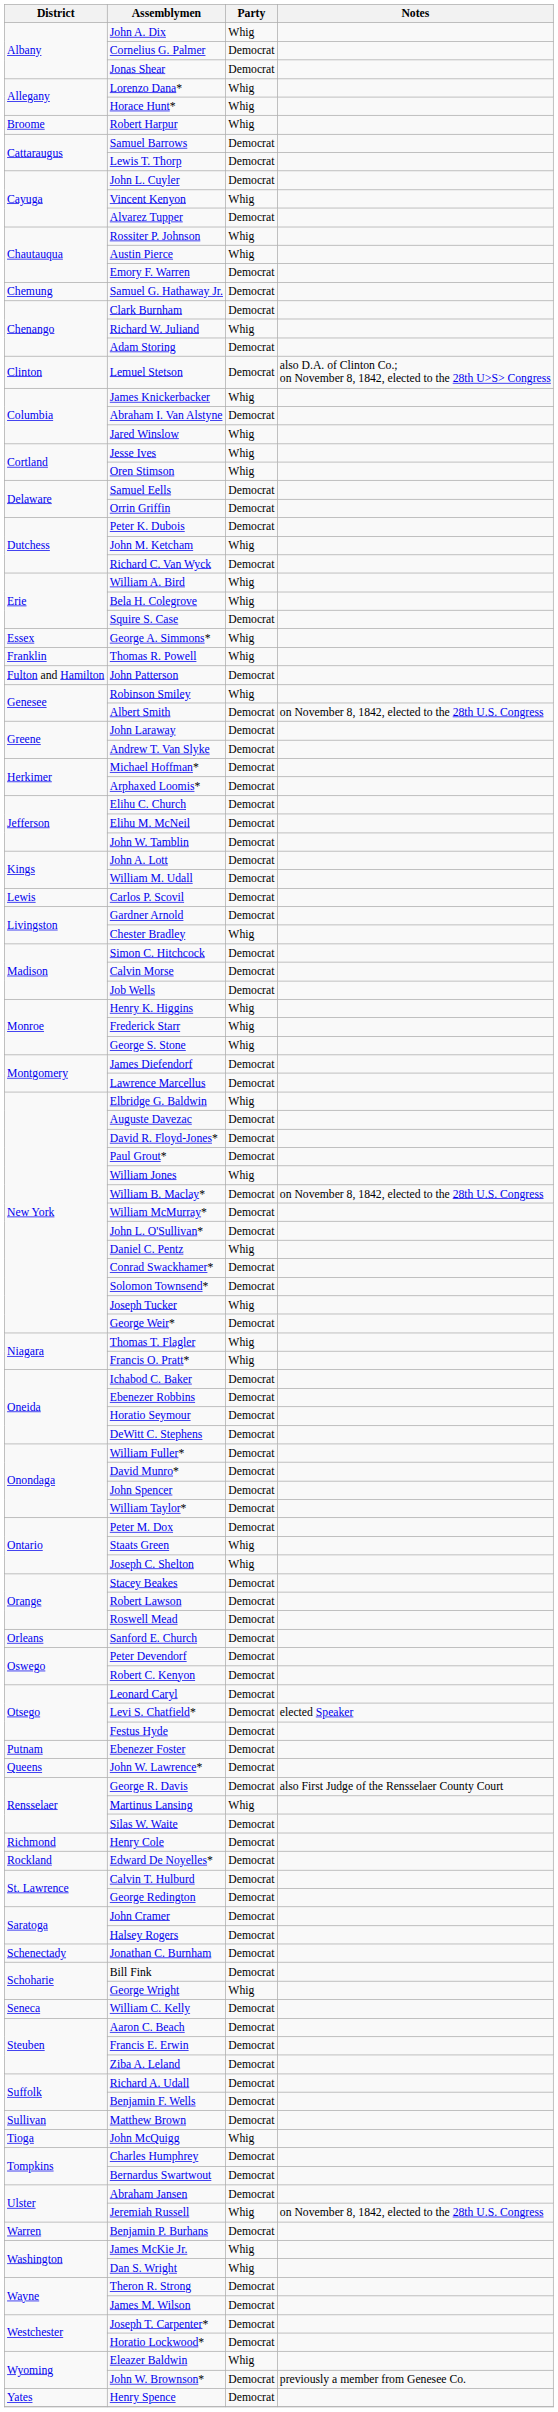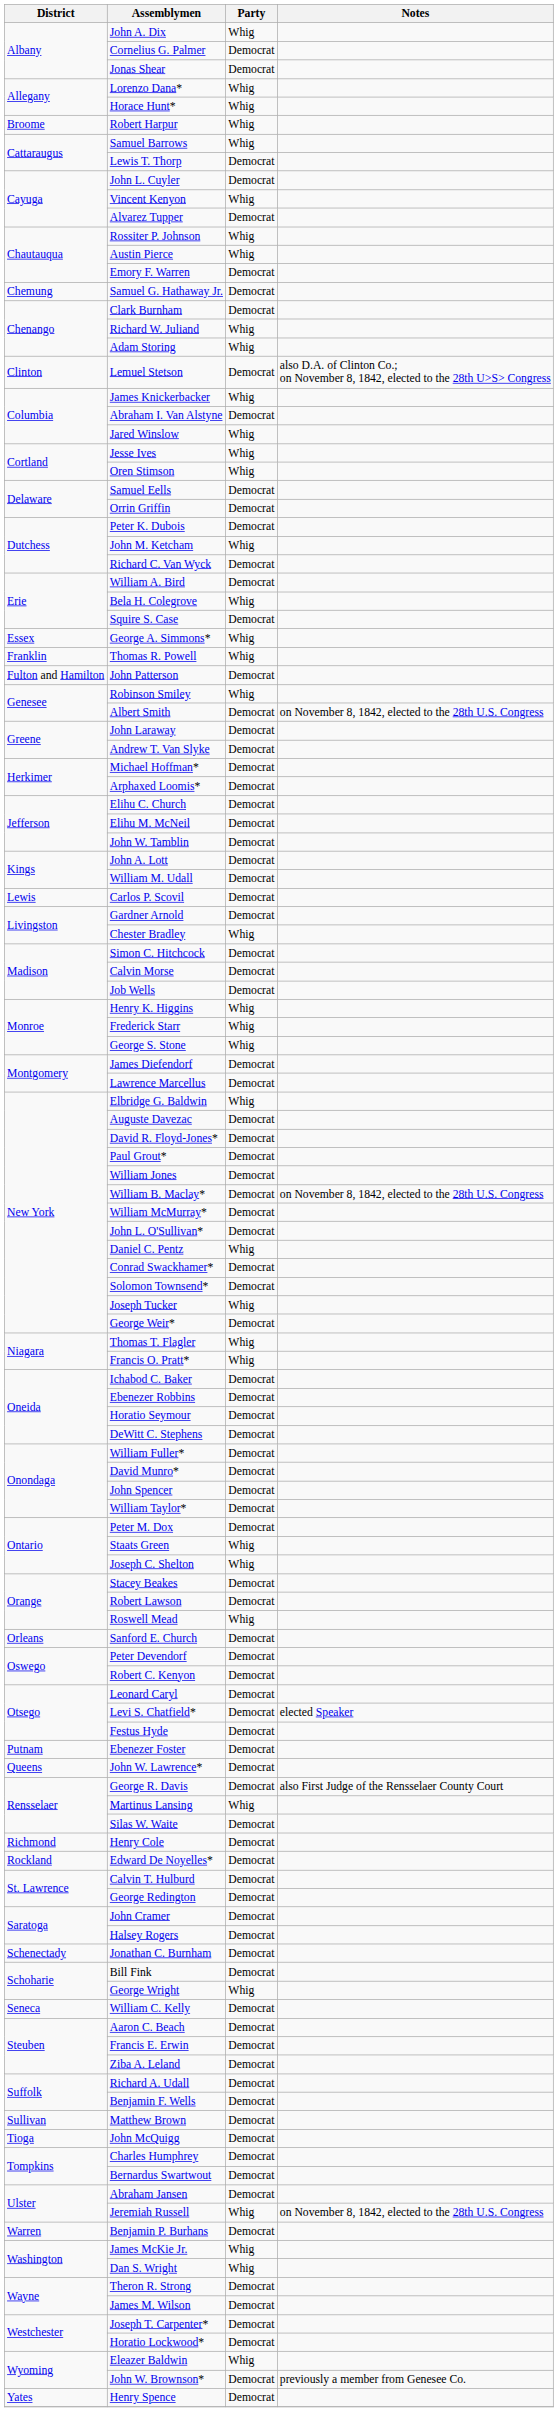 <table class=wikitable>
 <tr>
 <th>District</th>
 <th>Assemblymen</th>
 <th>Party</th>
 <th>Notes</th>
 </tr>
 <tr>
 <td rowspan="3"><a href='#'>Albany</a></td>
 <td><a href='#'>John A. Dix</a></td>
 <td>Whig</td>
 <td></td>
 </tr>
 <tr>
 <td><a href='#'>Cornelius G. Palmer</a></td>
 <td>Democrat</td>
 <td></td>
 </tr>
 <tr>
 <td><a href='#'>Jonas Shear</a></td>
 <td>Democrat</td>
 <td></td>
 </tr>
 <tr>
 <td rowspan="2"><a href='#'>Allegany</a></td>
 <td><a href='#'>Lorenzo Dana</a>*</td>
 <td>Whig</td>
 <td></td>
 </tr>
 <tr>
 <td><a href='#'>Horace Hunt</a>*</td>
 <td>Whig</td>
 <td></td>
 </tr>
 <tr>
 <td><a href='#'>Broome</a></td>
 <td><a href='#'>Robert Harpur</a></td>
 <td>Whig</td>
 <td></td>
 </tr>
 <tr>
 <td rowspan="2"><a href='#'>Cattaraugus</a></td>
 <td><a href='#'>Samuel Barrows</a></td>
-<td>Democrat</td>
+<td>Whig</td>
 <td></td>
 </tr>
 <tr>
 <td><a href='#'>Lewis T. Thorp</a></td>
 <td>Democrat</td>
 <td></td>
 </tr>
 <tr>
 <td rowspan="3"><a href='#'>Cayuga</a></td>
 <td><a href='#'>John L. Cuyler</a></td>
 <td>Democrat</td>
 <td></td>
 </tr>
 <tr>
 <td><a href='#'>Vincent Kenyon</a></td>
 <td>Whig</td>
 <td></td>
 </tr>
 <tr>
 <td><a href='#'>Alvarez Tupper</a></td>
 <td>Democrat</td>
 <td></td>
 </tr>
 <tr>
 <td rowspan="3"><a href='#'>Chautauqua</a></td>
 <td><a href='#'>Rossiter P. Johnson</a></td>
 <td>Whig</td>
 <td></td>
 </tr>
 <tr>
 <td><a href='#'>Austin Pierce</a></td>
 <td>Whig</td>
 <td></td>
 </tr>
 <tr>
 <td><a href='#'>Emory F. Warren</a></td>
 <td>Democrat</td>
 <td></td>
 </tr>
 <tr>
 <td><a href='#'>Chemung</a></td>
 <td><a href='#'>Samuel G. Hathaway Jr.</a></td>
 <td>Democrat</td>
 <td></td>
 </tr>
 <tr>
 <td rowspan="3"><a href='#'>Chenango</a></td>
 <td><a href='#'>Clark Burnham</a></td>
 <td>Democrat</td>
 <td></td>
 </tr>
 <tr>
 <td><a href='#'>Richard W. Juliand</a></td>
 <td>Whig</td>
 <td></td>
 </tr>
 <tr>
 <td><a href='#'>Adam Storing</a></td>
-<td>Democrat</td>
+<td>Whig</td>
 <td></td>
 </tr>
 <tr>
 <td><a href='#'>Clinton</a></td>
 <td><a href='#'>Lemuel Stetson</a></td>
 <td>Democrat</td>
 <td>also D.A. of Clinton Co.; <br>on November 8, 1842, elected to the <a href='#'>28th U>S> Congress</a></td>
 </tr>
 <tr>
 <td rowspan="3"><a href='#'>Columbia</a></td>
 <td><a href='#'>James Knickerbacker</a></td>
 <td>Whig</td>
 <td></td>
 </tr>
 <tr>
 <td><a href='#'>Abraham I. Van Alstyne</a></td>
 <td>Democrat</td>
 <td></td>
 </tr>
 <tr>
 <td><a href='#'>Jared Winslow</a></td>
 <td>Whig</td>
 <td></td>
 </tr>
 <tr>
 <td rowspan="2"><a href='#'>Cortland</a></td>
 <td><a href='#'>Jesse Ives</a></td>
 <td>Whig</td>
 <td></td>
 </tr>
 <tr>
 <td><a href='#'>Oren Stimson</a></td>
 <td>Whig</td>
 <td></td>
 </tr>
 <tr>
 <td rowspan="2"><a href='#'>Delaware</a></td>
 <td><a href='#'>Samuel Eells</a></td>
 <td>Democrat</td>
 <td></td>
 </tr>
 <tr>
 <td><a href='#'>Orrin Griffin</a></td>
 <td>Democrat</td>
 <td></td>
 </tr>
 <tr>
 <td rowspan="3"><a href='#'>Dutchess</a></td>
 <td><a href='#'>Peter K. Dubois</a></td>
 <td>Democrat</td>
 <td></td>
 </tr>
 <tr>
 <td><a href='#'>John M. Ketcham</a></td>
 <td>Whig</td>
 <td></td>
 </tr>
 <tr>
 <td><a href='#'>Richard C. Van Wyck</a></td>
 <td>Democrat</td>
 <td></td>
 </tr>
 <tr>
 <td rowspan="3"><a href='#'>Erie</a></td>
 <td><a href='#'>William A. Bird</a></td>
-<td>Whig</td>
+<td>Democrat</td>
 <td></td>
 </tr>
 <tr>
 <td><a href='#'>Bela H. Colegrove</a></td>
 <td>Whig</td>
 <td></td>
 </tr>
 <tr>
 <td><a href='#'>Squire S. Case</a></td>
 <td>Democrat</td>
 <td></td>
 </tr>
 <tr>
 <td><a href='#'>Essex</a></td>
 <td><a href='#'>George A. Simmons</a>*</td>
 <td>Whig</td>
 <td></td>
 </tr>
 <tr>
 <td><a href='#'>Franklin</a></td>
 <td><a href='#'>Thomas R. Powell</a></td>
 <td>Whig</td>
 <td></td>
 </tr>
 <tr>
 <td><a href='#'>Fulton</a> and <a href='#'>Hamilton</a></td>
 <td><a href='#'>John Patterson</a></td>
 <td>Democrat</td>
 <td></td>
 </tr>
 <tr>
 <td rowspan="2"><a href='#'>Genesee</a></td>
 <td><a href='#'>Robinson Smiley</a></td>
 <td>Whig</td>
 <td></td>
 </tr>
 <tr>
 <td><a href='#'>Albert Smith</a></td>
 <td>Democrat</td>
 <td>on November 8, 1842, elected to the <a href='#'>28th U.S. Congress</a></td>
 </tr>
 <tr>
 <td rowspan="2"><a href='#'>Greene</a></td>
 <td><a href='#'>John Laraway</a></td>
 <td>Democrat</td>
 <td></td>
 </tr>
 <tr>
 <td><a href='#'>Andrew T. Van Slyke</a></td>
 <td>Democrat</td>
 <td></td>
 </tr>
 <tr>
 <td rowspan="2"><a href='#'>Herkimer</a></td>
 <td><a href='#'>Michael Hoffman</a>*</td>
 <td>Democrat</td>
 <td></td>
 </tr>
 <tr>
 <td><a href='#'>Arphaxed Loomis</a>*</td>
 <td>Democrat</td>
 <td></td>
 </tr>
 <tr>
 <td rowspan="3"><a href='#'>Jefferson</a></td>
 <td><a href='#'>Elihu C. Church</a></td>
 <td>Democrat</td>
 <td></td>
 </tr>
 <tr>
 <td><a href='#'>Elihu M. McNeil</a></td>
 <td>Democrat</td>
 <td></td>
 </tr>
 <tr>
 <td><a href='#'>John W. Tamblin</a></td>
 <td>Democrat</td>
 <td></td>
 </tr>
 <tr>
 <td rowspan="2"><a href='#'>Kings</a></td>
 <td><a href='#'>John A. Lott</a></td>
 <td>Democrat</td>
 <td></td>
 </tr>
 <tr>
 <td><a href='#'>William M. Udall</a></td>
 <td>Democrat</td>
 <td></td>
 </tr>
 <tr>
 <td><a href='#'>Lewis</a></td>
 <td><a href='#'>Carlos P. Scovil</a></td>
 <td>Democrat</td>
 <td></td>
 </tr>
 <tr>
 <td rowspan="2"><a href='#'>Livingston</a></td>
 <td><a href='#'>Gardner Arnold</a></td>
 <td>Democrat</td>
 <td></td>
 </tr>
 <tr>
 <td><a href='#'>Chester Bradley</a></td>
 <td>Whig</td>
 <td></td>
 </tr>
 <tr>
 <td rowspan="3"><a href='#'>Madison</a></td>
 <td><a href='#'>Simon C. Hitchcock</a></td>
 <td>Democrat</td>
 <td></td>
 </tr>
 <tr>
 <td><a href='#'>Calvin Morse</a></td>
 <td>Democrat</td>
 <td></td>
 </tr>
 <tr>
 <td><a href='#'>Job Wells</a></td>
 <td>Democrat</td>
 <td></td>
 </tr>
 <tr>
 <td rowspan="3"><a href='#'>Monroe</a></td>
 <td><a href='#'>Henry K. Higgins</a></td>
 <td>Whig</td>
 <td></td>
 </tr>
 <tr>
 <td><a href='#'>Frederick Starr</a></td>
 <td>Whig</td>
 <td></td>
 </tr>
 <tr>
 <td><a href='#'>George S. Stone</a></td>
 <td>Whig</td>
 <td></td>
 </tr>
 <tr>
 <td rowspan="2"><a href='#'>Montgomery</a></td>
 <td><a href='#'>James Diefendorf</a></td>
 <td>Democrat</td>
 <td></td>
 </tr>
 <tr>
 <td><a href='#'>Lawrence Marcellus</a></td>
 <td>Democrat</td>
 <td></td>
 </tr>
 <tr>
 <td rowspan="13"><a href='#'>New York</a></td>
 <td><a href='#'>Elbridge G. Baldwin</a></td>
 <td>Whig</td>
 <td></td>
 </tr>
 <tr>
 <td><a href='#'>Auguste Davezac</a></td>
 <td>Democrat</td>
 <td></td>
 </tr>
 <tr>
 <td><a href='#'>David R. Floyd-Jones</a>*</td>
 <td>Democrat</td>
 <td></td>
 </tr>
 <tr>
 <td><a href='#'>Paul Grout</a>*</td>
 <td>Democrat</td>
 <td></td>
 </tr>
 <tr>
 <td><a href='#'>William Jones</a></td>
-<td>Whig</td>
+<td>Democrat</td>
 <td></td>
 </tr>
 <tr>
 <td><a href='#'>William B. Maclay</a>*</td>
 <td>Democrat</td>
 <td>on November 8, 1842, elected to the <a href='#'>28th U.S. Congress</a></td>
 </tr>
 <tr>
 <td><a href='#'>William McMurray</a>*</td>
 <td>Democrat</td>
 <td></td>
 </tr>
 <tr>
 <td><a href='#'>John L. O'Sullivan</a>*</td>
 <td>Democrat</td>
 <td></td>
 </tr>
 <tr>
 <td><a href='#'>Daniel C. Pentz</a></td>
 <td>Whig</td>
 <td></td>
 </tr>
 <tr>
 <td><a href='#'>Conrad Swackhamer</a>*</td>
 <td>Democrat</td>
 <td></td>
 </tr>
 <tr>
 <td><a href='#'>Solomon Townsend</a>*</td>
 <td>Democrat</td>
 <td></td>
 </tr>
 <tr>
 <td><a href='#'>Joseph Tucker</a></td>
 <td>Whig</td>
 <td></td>
 </tr>
 <tr>
 <td><a href='#'>George Weir</a>*</td>
 <td>Democrat</td>
 <td></td>
 </tr>
 <tr>
 <td rowspan="2"><a href='#'>Niagara</a></td>
 <td><a href='#'>Thomas T. Flagler</a></td>
 <td>Whig</td>
 <td></td>
 </tr>
 <tr>
 <td><a href='#'>Francis O. Pratt</a>*</td>
 <td>Whig</td>
 <td></td>
 </tr>
 <tr>
 <td rowspan="4"><a href='#'>Oneida</a></td>
 <td><a href='#'>Ichabod C. Baker</a></td>
 <td>Democrat</td>
 <td></td>
 </tr>
 <tr>
 <td><a href='#'>Ebenezer Robbins</a></td>
 <td>Democrat</td>
 <td></td>
 </tr>
 <tr>
 <td><a href='#'>Horatio Seymour</a></td>
 <td>Democrat</td>
 <td></td>
 </tr>
 <tr>
 <td><a href='#'>DeWitt C. Stephens</a></td>
 <td>Democrat</td>
 <td></td>
 </tr>
 <tr>
 <td rowspan="4"><a href='#'>Onondaga</a></td>
 <td><a href='#'>William Fuller</a>*</td>
 <td>Democrat</td>
 <td></td>
 </tr>
 <tr>
 <td><a href='#'>David Munro</a>*</td>
 <td>Democrat</td>
 <td></td>
 </tr>
 <tr>
 <td><a href='#'>John Spencer</a></td>
 <td>Democrat</td>
 <td></td>
 </tr>
 <tr>
 <td><a href='#'>William Taylor</a>*</td>
 <td>Democrat</td>
 <td></td>
 </tr>
 <tr>
 <td rowspan="3"><a href='#'>Ontario</a></td>
 <td><a href='#'>Peter M. Dox</a></td>
 <td>Democrat</td>
 <td></td>
 </tr>
 <tr>
 <td><a href='#'>Staats Green</a></td>
 <td>Whig</td>
 <td></td>
 </tr>
 <tr>
 <td><a href='#'>Joseph C. Shelton</a></td>
 <td>Whig</td>
 <td></td>
 </tr>
 <tr>
 <td rowspan="3"><a href='#'>Orange</a></td>
 <td><a href='#'>Stacey Beakes</a></td>
 <td>Democrat</td>
 <td></td>
 </tr>
 <tr>
 <td><a href='#'>Robert Lawson</a></td>
 <td>Democrat</td>
 <td></td>
 </tr>
 <tr>
 <td><a href='#'>Roswell Mead</a></td>
-<td>Democrat</td>
+<td>Whig</td>
 <td></td>
 </tr>
 <tr>
 <td><a href='#'>Orleans</a></td>
 <td><a href='#'>Sanford E. Church</a></td>
 <td>Democrat</td>
 <td></td>
 </tr>
 <tr>
 <td rowspan="2"><a href='#'>Oswego</a></td>
 <td><a href='#'>Peter Devendorf</a></td>
 <td>Democrat</td>
 <td></td>
 </tr>
 <tr>
 <td><a href='#'>Robert C. Kenyon</a></td>
 <td>Democrat</td>
 <td></td>
 </tr>
 <tr>
 <td rowspan="3"><a href='#'>Otsego</a></td>
 <td><a href='#'>Leonard Caryl</a></td>
 <td>Democrat</td>
 <td></td>
 </tr>
 <tr>
 <td><a href='#'>Levi S. Chatfield</a>*</td>
 <td>Democrat</td>
 <td>elected <a href='#'>Speaker</a></td>
 </tr>
 <tr>
 <td><a href='#'>Festus Hyde</a></td>
 <td>Democrat</td>
 <td></td>
 </tr>
 <tr>
 <td><a href='#'>Putnam</a></td>
 <td><a href='#'>Ebenezer Foster</a></td>
 <td>Democrat</td>
 <td></td>
 </tr>
 <tr>
 <td><a href='#'>Queens</a></td>
 <td><a href='#'>John W. Lawrence</a>*</td>
 <td>Democrat</td>
 <td></td>
 </tr>
 <tr>
 <td rowspan="3"><a href='#'>Rensselaer</a></td>
 <td><a href='#'>George R. Davis</a></td>
 <td>Democrat</td>
 <td>also First Judge of the Rensselaer County Court</td>
 </tr>
 <tr>
 <td><a href='#'>Martinus Lansing</a></td>
 <td>Whig</td>
 <td></td>
 </tr>
 <tr>
 <td><a href='#'>Silas W. Waite</a></td>
 <td>Democrat</td>
 <td></td>
 </tr>
 <tr>
 <td><a href='#'>Richmond</a></td>
 <td><a href='#'>Henry Cole</a></td>
 <td>Democrat</td>
 <td></td>
 </tr>
 <tr>
 <td><a href='#'>Rockland</a></td>
 <td><a href='#'>Edward De Noyelles</a>*</td>
 <td>Democrat</td>
 <td></td>
 </tr>
 <tr>
 <td rowspan="2"><a href='#'>St. Lawrence</a></td>
 <td><a href='#'>Calvin T. Hulburd</a></td>
 <td>Democrat</td>
 <td></td>
 </tr>
 <tr>
 <td><a href='#'>George Redington</a></td>
 <td>Democrat</td>
 <td></td>
 </tr>
 <tr>
 <td rowspan="2"><a href='#'>Saratoga</a></td>
 <td><a href='#'>John Cramer</a></td>
 <td>Democrat</td>
 <td></td>
 </tr>
 <tr>
 <td><a href='#'>Halsey Rogers</a></td>
 <td>Democrat</td>
 <td></td>
 </tr>
 <tr>
 <td><a href='#'>Schenectady</a></td>
 <td><a href='#'>Jonathan C. Burnham</a></td>
 <td>Democrat</td>
 <td></td>
 </tr>
 <tr>
 <td rowspan="2"><a href='#'>Schoharie</a></td>
 <td>Bill Fink</td>
 <td>Democrat</td>
 <td></td>
 </tr>
 <tr>
 <td><a href='#'>George Wright</a></td>
 <td>Whig</td>
 <td></td>
 </tr>
 <tr>
 <td><a href='#'>Seneca</a></td>
 <td><a href='#'>William C. Kelly</a></td>
 <td>Democrat</td>
 <td></td>
 </tr>
 <tr>
 <td rowspan="3"><a href='#'>Steuben</a></td>
 <td><a href='#'>Aaron C. Beach</a></td>
 <td>Democrat</td>
 <td></td>
 </tr>
 <tr>
 <td><a href='#'>Francis E. Erwin</a></td>
 <td>Democrat</td>
 <td></td>
 </tr>
 <tr>
 <td><a href='#'>Ziba A. Leland</a></td>
 <td>Democrat</td>
 <td></td>
 </tr>
 <tr>
 <td rowspan="2"><a href='#'>Suffolk</a></td>
 <td><a href='#'>Richard A. Udall</a></td>
 <td>Democrat</td>
 <td></td>
 </tr>
 <tr>
 <td><a href='#'>Benjamin F. Wells</a></td>
 <td>Democrat</td>
 <td></td>
 </tr>
 <tr>
 <td><a href='#'>Sullivan</a></td>
 <td><a href='#'>Matthew Brown</a></td>
 <td>Democrat</td>
 <td></td>
 </tr>
 <tr>
 <td><a href='#'>Tioga</a></td>
 <td><a href='#'>John McQuigg</a></td>
-<td>Whig</td>
+<td>Democrat</td>
 <td></td>
 </tr>
 <tr>
 <td rowspan="2"><a href='#'>Tompkins</a></td>
 <td><a href='#'>Charles Humphrey</a></td>
 <td>Democrat</td>
 <td></td>
 </tr>
 <tr>
 <td><a href='#'>Bernardus Swartwout</a></td>
 <td>Democrat</td>
 <td></td>
 </tr>
 <tr>
 <td rowspan="2"><a href='#'>Ulster</a></td>
 <td><a href='#'>Abraham Jansen</a></td>
 <td>Democrat</td>
 <td></td>
 </tr>
 <tr>
 <td><a href='#'>Jeremiah Russell</a></td>
 <td>Whig</td>
 <td>on November 8, 1842, elected to the <a href='#'>28th U.S. Congress</a></td>
 </tr>
 <tr>
 <td><a href='#'>Warren</a></td>
 <td><a href='#'>Benjamin P. Burhans</a></td>
 <td>Democrat</td>
 <td></td>
 </tr>
 <tr>
 <td rowspan="2"><a href='#'>Washington</a></td>
 <td><a href='#'>James McKie Jr.</a></td>
 <td>Whig</td>
 <td></td>
 </tr>
 <tr>
 <td><a href='#'>Dan S. Wright</a></td>
 <td>Whig</td>
 <td></td>
 </tr>
 <tr>
 <td rowspan="2"><a href='#'>Wayne</a></td>
 <td><a href='#'>Theron R. Strong</a></td>
 <td>Democrat</td>
 <td></td>
 </tr>
 <tr>
 <td><a href='#'>James M. Wilson</a></td>
 <td>Democrat</td>
 <td></td>
 </tr>
 <tr>
 <td rowspan="2"><a href='#'>Westchester</a></td>
 <td><a href='#'>Joseph T. Carpenter</a>*</td>
 <td>Democrat</td>
 <td></td>
 </tr>
 <tr>
 <td><a href='#'>Horatio Lockwood</a>*</td>
 <td>Democrat</td>
 <td></td>
 </tr>
 <tr>
 <td rowspan="2"><a href='#'>Wyoming</a></td>
 <td><a href='#'>Eleazer Baldwin</a></td>
 <td>Whig</td>
 <td></td>
 </tr>
 <tr>
 <td><a href='#'>John W. Brownson</a>*</td>
 <td>Democrat</td>
 <td>previously a member from Genesee Co.</td>
 </tr>
 <tr>
 <td><a href='#'>Yates</a></td>
 <td><a href='#'>Henry Spence</a></td>
 <td>Democrat</td>
 <td></td>
 </tr>
 <tr>
 </tr>
 </table>
